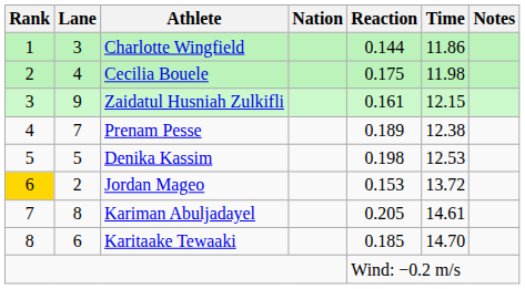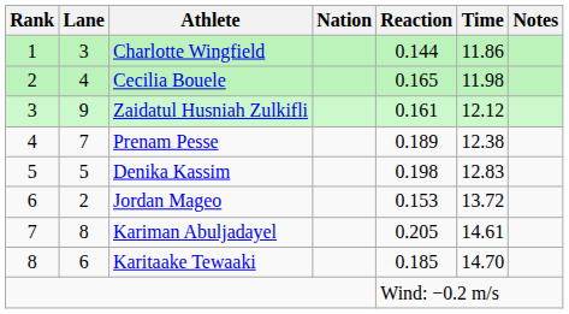 <table class="wikitable sortable" style="text-align:center">
 <tr>
 <th>Rank</th>
 <th>Lane</th>
 <th>Athlete</th>
 <th>Nation</th>
 <th>Reaction</th>
 <th>Time</th>
 <th>Notes</th>
 </tr>
 <tr bgcolor=bbf3bb>
 <td>1</td>
 <td>3</td>
 <td align=left><a href='#'>Charlotte Wingfield</a></td>
 <td align=left></td>
 <td>0.144</td>
 <td>11.86</td>
 <td></td>
 </tr>
 <tr bgcolor=bbf3bb>
 <td>2</td>
 <td>4</td>
 <td align=left><a href='#'>Cecilia Bouele</a></td>
 <td align=left></td>
-<td>0.175</td>
+<td>0.165</td>
 <td>11.98</td>
 <td></td>
 </tr>
 <tr bgcolor=ccf9cc>
 <td>3</td>
 <td>9</td>
 <td align=left><a href='#'>Zaidatul Husniah Zulkifli</a></td>
 <td align=left></td>
 <td>0.161</td>
-<td>12.15</td>
+<td>12.12</td>
 <td></td>
 </tr>
 <tr>
 <td>4</td>
 <td>7</td>
 <td align=left><a href='#'>Prenam Pesse</a></td>
 <td align=left></td>
 <td>0.189</td>
 <td>12.38</td>
 <td></td>
 </tr>
 <tr>
 <td>5</td>
 <td>5</td>
 <td align=left><a href='#'>Denika Kassim</a></td>
 <td align=left></td>
 <td>0.198</td>
-<td>12.53</td>
+<td>12.83</td>
 <td></td>
 </tr>
 <tr>
-<td style="background: gold;">6</td>
+<td>6</td>
 <td>2</td>
 <td align=left><a href='#'>Jordan Mageo</a></td>
 <td align=left></td>
 <td>0.153</td>
 <td>13.72</td>
 <td></td>
 </tr>
 <tr>
 <td>7</td>
 <td>8</td>
 <td align=left><a href='#'>Kariman Abuljadayel</a></td>
 <td align=left></td>
 <td>0.205</td>
 <td>14.61</td>
 <td></td>
 </tr>
 <tr>
 <td>8</td>
 <td>6</td>
 <td align=left><a href='#'>Karitaake Tewaaki</a></td>
 <td align=left></td>
 <td>0.185</td>
 <td>14.70</td>
 <td></td>
 </tr>
 <tr class="sortbottom">
 <td colspan=4></td>
 <td colspan="3" style="text-align:left;">Wind: −0.2 m/s</td>
 </tr>
 </table>
